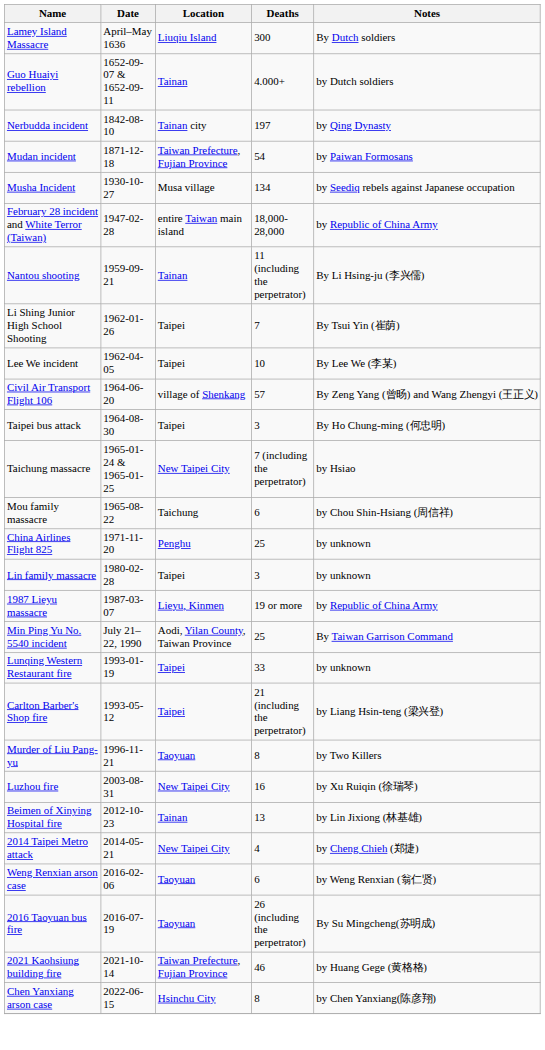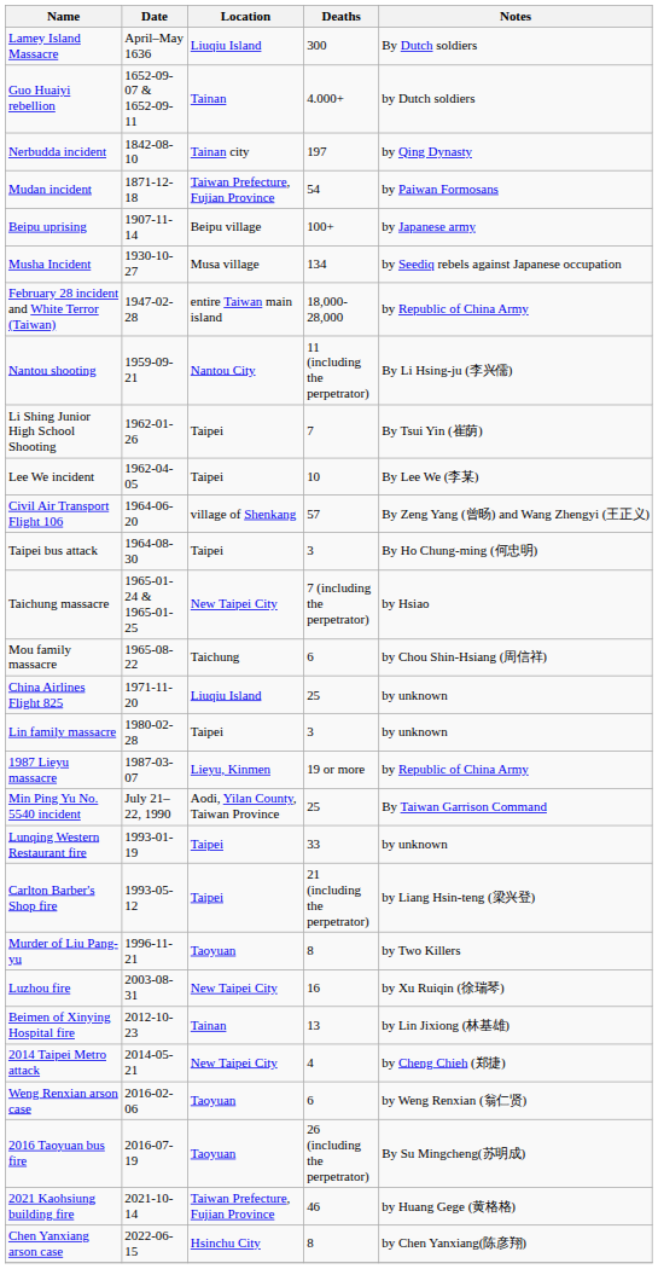 <table class="sortable wikitable" style="font-size:90%;">
 <tr>
 <th style="width:120px;">Name</th>
 <th style="width:65px;">Date</th>
 <th style="width:120px;">Location</th>
 <th style="width:75px;">Deaths</th>
 <th class="unsortable">Notes</th>
 </tr>
 <tr>
 <td><a href='#'>Lamey Island Massacre</a></td>
 <td>April–May 1636</td>
 <td><a href='#'>Liuqiu Island</a></td>
 <td>300</td>
 <td>By <a href='#'>Dutch</a> soldiers</td>
 </tr>
 <tr>
 <td><a href='#'>Guo Huaiyi rebellion</a></td>
 <td>1652-09-07 & 1652-09-11</td>
 <td><a href='#'>Tainan</a></td>
 <td>4.000+</td>
 <td>by Dutch soldiers</td>
 </tr>
 <tr>
 <td><a href='#'>Nerbudda incident</a></td>
 <td>1842-08-10</td>
 <td><a href='#'>Tainan</a> city</td>
 <td>197</td>
 <td>by <a href='#'>Qing Dynasty</a></td>
 </tr>
 <tr>
 <td><a href='#'>Mudan incident</a></td>
 <td>1871-12-18</td>
 <td><a href='#'>Taiwan Prefecture</a>, <a href='#'>Fujian Province</a></td>
 <td>54</td>
 <td>by <a href='#'>Paiwan Formosans</a></td>
 </tr>
 <tr>
+<td><a href='#'>Beipu uprising</a></td>
+<td>1907-11-14</td>
+<td>Beipu village</td>
+<td>100+</td>
+<td>by <a href='#'>Japanese army</a></td>
+</tr>
+<tr>
 <td><a href='#'>Musha Incident</a></td>
 <td>1930-10-27</td>
 <td>Musa village</td>
 <td>134</td>
 <td>by <a href='#'>Seediq</a> rebels against Japanese occupation</td>
 </tr>
 <tr>
 <td><a href='#'>February 28 incident</a> and <a href='#'>White Terror (Taiwan)</a></td>
 <td>1947-02-28</td>
 <td>entire <a href='#'>Taiwan</a> main island</td>
 <td>18,000-28,000</td>
 <td>by <a href='#'>Republic of China Army</a></td>
 </tr>
 <tr>
 <td><a href='#'>Nantou shooting</a></td>
 <td>1959-09-21</td>
-<td><a href='#'>Tainan</a></td>
+<td><a href='#'>Nantou City</a></td>
 <td>11 (including the perpetrator)</td>
 <td>By Li Hsing-ju (李兴儒)</td>
 </tr>
 <tr>
 <td>Li Shing Junior High School Shooting</td>
 <td>1962-01-26</td>
 <td>Taipei</td>
 <td>7</td>
 <td>By Tsui Yin (崔荫)</td>
 </tr>
 <tr>
 <td>Lee We incident</td>
 <td>1962-04-05</td>
 <td>Taipei</td>
 <td>10</td>
 <td>By Lee We (李某)</td>
 </tr>
 <tr>
 <td><a href='#'>Civil Air Transport Flight 106</a></td>
 <td>1964-06-20</td>
 <td>village of <a href='#'>Shenkang</a></td>
 <td>57</td>
 <td>By Zeng Yang (曾旸) and Wang Zhengyi (王正义)</td>
 </tr>
 <tr>
 <td>Taipei bus attack</td>
 <td>1964-08-30</td>
 <td>Taipei</td>
 <td>3</td>
 <td>By Ho Chung-ming (何忠明)</td>
 </tr>
 <tr>
 <td>Taichung massacre</td>
 <td>1965-01-24 & 1965-01-25</td>
 <td><a href='#'>New Taipei City</a></td>
 <td>7 (including the perpetrator)</td>
 <td>by Hsiao</td>
 </tr>
 <tr>
 <td>Mou family massacre</td>
 <td>1965-08-22</td>
 <td>Taichung</td>
 <td>6</td>
 <td>by Chou Shin-Hsiang (周信祥)</td>
 </tr>
 <tr>
 <td><a href='#'>China Airlines Flight 825</a></td>
 <td>1971-11-20</td>
-<td><a href='#'>Penghu</a></td>
+<td><a href='#'>Liuqiu Island</a></td>
 <td>25</td>
 <td>by unknown</td>
 </tr>
 <tr>
 <td><a href='#'>Lin family massacre</a></td>
 <td>1980-02-28</td>
 <td>Taipei</td>
 <td>3</td>
 <td>by unknown</td>
 </tr>
 <tr>
 <td><a href='#'>1987 Lieyu massacre</a></td>
 <td>1987-03-07</td>
 <td><a href='#'>Lieyu, Kinmen</a></td>
 <td>19 or more</td>
 <td>by <a href='#'>Republic of China Army</a></td>
 </tr>
 <tr>
 <td><a href='#'>Min Ping Yu No. 5540 incident</a></td>
 <td>July 21–22, 1990</td>
 <td>Aodi, <a href='#'>Yilan County</a>, Taiwan Province</td>
 <td>25</td>
 <td>By <a href='#'>Taiwan Garrison Command</a></td>
 </tr>
 <tr>
 <td><a href='#'>Lunqing Western Restaurant fire</a></td>
 <td>1993-01-19</td>
 <td><a href='#'>Taipei</a></td>
 <td>33</td>
 <td>by unknown</td>
 </tr>
 <tr>
 <td><a href='#'>Carlton Barber's Shop fire</a></td>
 <td>1993-05-12</td>
 <td><a href='#'>Taipei</a></td>
 <td>21 (including the perpetrator)</td>
 <td>by Liang Hsin-teng (梁兴登)</td>
 </tr>
 <tr>
 <td><a href='#'>Murder of Liu Pang-yu</a></td>
 <td>1996-11-21</td>
 <td><a href='#'>Taoyuan</a></td>
 <td>8</td>
 <td>by Two Killers</td>
 </tr>
 <tr>
 <td><a href='#'>Luzhou fire</a></td>
 <td>2003-08-31</td>
 <td><a href='#'>New Taipei City</a></td>
 <td>16</td>
 <td>by Xu Ruiqin (徐瑞琴)</td>
 </tr>
 <tr>
 <td><a href='#'>Beimen of Xinying Hospital fire</a></td>
 <td>2012-10-23</td>
 <td><a href='#'>Tainan</a></td>
 <td>13</td>
 <td>by Lin Jixiong (林基雄)</td>
 </tr>
 <tr>
 <td><a href='#'>2014 Taipei Metro attack</a></td>
 <td>2014-05-21</td>
 <td><a href='#'>New Taipei City</a></td>
 <td>4</td>
 <td>by <a href='#'>Cheng Chieh</a> (郑捷)</td>
 </tr>
 <tr>
 <td><a href='#'>Weng Renxian arson case</a></td>
 <td>2016-02-06</td>
 <td><a href='#'>Taoyuan</a></td>
 <td>6</td>
 <td>by Weng Renxian (翁仁贤)</td>
 </tr>
 <tr>
 <td><a href='#'>2016 Taoyuan bus fire</a></td>
 <td>2016-07-19</td>
 <td><a href='#'>Taoyuan</a></td>
 <td>26 (including the perpetrator)</td>
 <td>By Su Mingcheng(苏明成)</td>
 </tr>
 <tr>
 <td><a href='#'>2021 Kaohsiung building fire</a></td>
 <td>2021-10-14</td>
 <td><a href='#'>Taiwan Prefecture</a>, <a href='#'>Fujian Province</a></td>
 <td>46</td>
 <td>by Huang Gege (黄格格)</td>
 </tr>
 <tr>
 <td><a href='#'>Chen Yanxiang arson case</a></td>
 <td>2022-06-15</td>
 <td><a href='#'>Hsinchu City</a></td>
 <td>8</td>
 <td>by Chen Yanxiang(陈彦翔)</td>
 </tr>
 <tr>
 </tr>
 </table>
